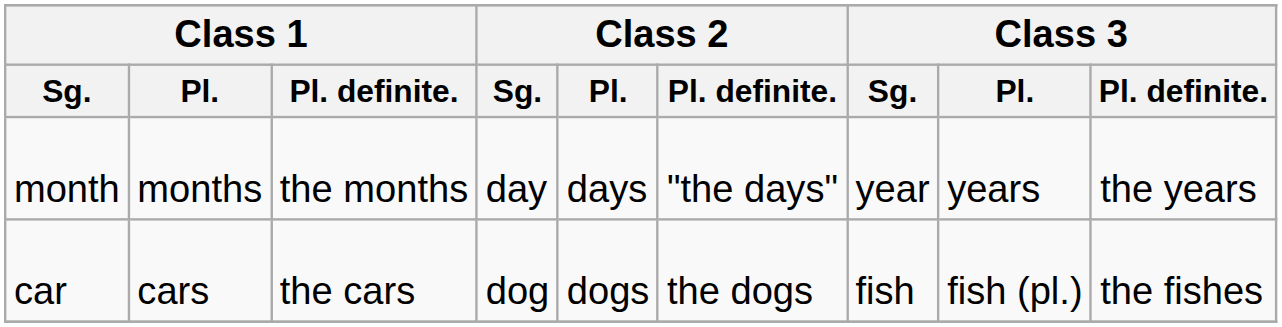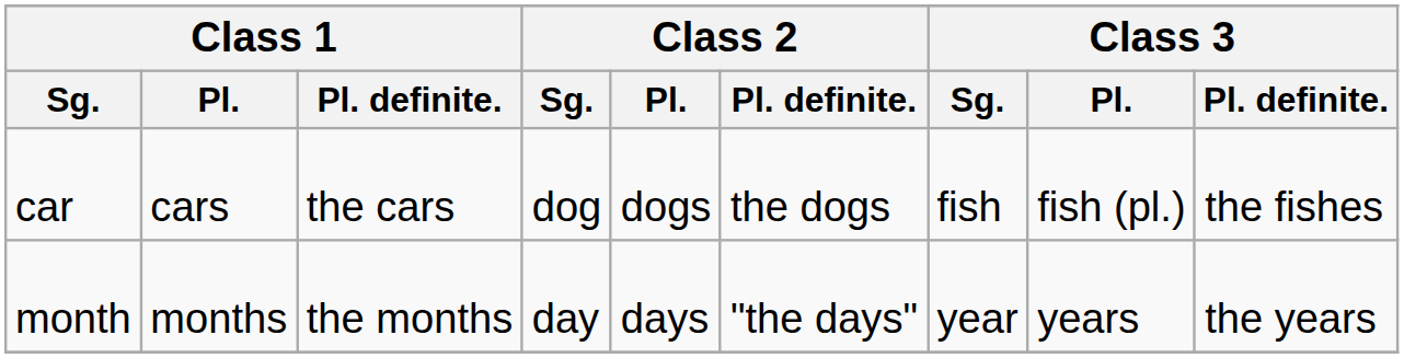 <table class="wikitable floatright">
 <tr>
 </tr>
 <tr>
 <th colspan="3">Class 1</th>
 <th colspan="3">Class 2</th>
 <th colspan="3">Class 3</th>
 </tr>
 <tr>
 <th style="font-size: smaller">Sg.</th>
 <th style="font-size: smaller">Pl.</th>
 <th style="font-size: smaller">Pl. definite.</th>
 <th style="font-size: smaller">Sg.</th>
 <th style="font-size: smaller">Pl.</th>
 <th style="font-size: smaller">Pl. definite.</th>
 <th style="font-size: smaller">Sg.</th>
 <th style="font-size: smaller">Pl.</th>
 <th style="font-size: smaller">Pl. definite.</th>
 </tr>
 <tr>
+<td><br>car</td>
+<td><br>cars</td>
+<td><br>the cars</td>
+<td><br>dog</td>
+<td><br>dogs</td>
+<td><br>the dogs</td>
+<td><br>fish</td>
+<td><br>fish (pl.)</td>
+<td><br>the fishes</td>
+</tr>
+<tr>
 <td><br>month</td>
 <td><br>months</td>
 <td><br>the months</td>
 <td><br>day</td>
 <td><br> days</td>
 <td><br>"the days"</td>
 <td> <br>year</td>
 <td><br>years</td>
 <td> <br> the years</td>
 </tr>
 <tr>
-<td><br>car</td>
-<td><br>cars</td>
-<td><br>the cars</td>
-<td><br>dog</td>
-<td><br>dogs</td>
-<td><br>the dogs</td>
-<td><br>fish</td>
-<td><br>fish (pl.)</td>
-<td><br>the fishes</td>
-</tr>
-<tr>
 </tr>
 </table>
